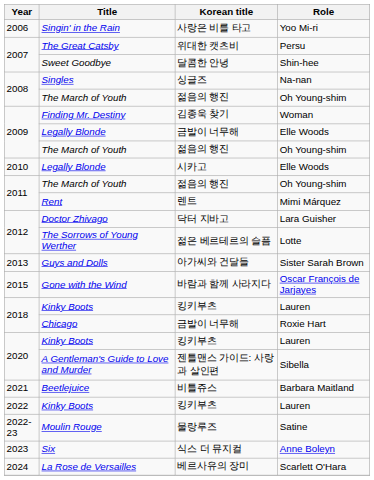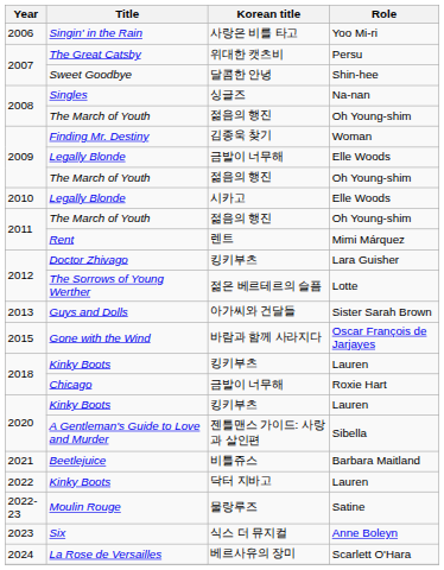 <table class="wikitable" style="width:600px;">
 <tr>
 <th width=50px>Year</th>
 <th>Title</th>
 <th>Korean title</th>
 <th>Role</th>
 </tr>
 <tr>
 <td>2006</td>
 <td><em><a href='#'>Singin' in the Rain</a></em></td>
 <td>사랑은 비를 타고</td>
 <td>Yoo Mi-ri</td>
 </tr>
 <tr>
 <td rowspan=2>2007</td>
 <td><em><a href='#'>The Great Catsby</a></em></td>
 <td>위대한 캣츠비</td>
 <td>Persu</td>
 </tr>
 <tr>
 <td><em>Sweet Goodbye</em></td>
 <td>달콤한 안녕</td>
 <td>Shin-hee</td>
 </tr>
 <tr>
 <td rowspan=2>2008</td>
 <td><em><a href='#'>Singles</a></em></td>
 <td>싱글즈</td>
 <td>Na-nan</td>
 </tr>
 <tr>
 <td><em>The March of Youth</em></td>
 <td>젊음의 행진</td>
 <td>Oh Young-shim</td>
 </tr>
 <tr>
 <td rowspan=3>2009</td>
 <td><em><a href='#'>Finding Mr. Destiny</a></em></td>
 <td>김종욱 찾기</td>
 <td>Woman</td>
 </tr>
 <tr>
 <td><em><a href='#'>Legally Blonde</a></em></td>
 <td>금발이 너무해</td>
 <td>Elle Woods</td>
 </tr>
 <tr>
 <td><em>The March of Youth</em></td>
 <td>젊음의 행진</td>
 <td>Oh Young-shim</td>
 </tr>
 <tr>
 <td>2010</td>
 <td><em><a href='#'>Legally Blonde</a></em></td>
 <td>시카고</td>
 <td>Elle Woods</td>
 </tr>
 <tr>
 <td rowspan=2>2011</td>
 <td><em>The March of Youth</em></td>
 <td>젊음의 행진</td>
 <td>Oh Young-shim</td>
 </tr>
 <tr>
 <td><em><a href='#'>Rent</a></em></td>
 <td>렌트</td>
 <td>Mimi Márquez</td>
 </tr>
 <tr>
 <td rowspan=2>2012</td>
 <td><em><a href='#'>Doctor Zhivago</a></em></td>
-<td>닥터 지바고</td>
+<td>킹키부츠</td>
 <td>Lara Guisher</td>
 </tr>
 <tr>
 <td><em><a href='#'>The Sorrows of Young Werther</a></em></td>
 <td>젊은 베르테르의 슬픔</td>
 <td>Lotte</td>
 </tr>
 <tr>
 <td>2013</td>
 <td><em><a href='#'>Guys and Dolls</a></em></td>
 <td>아가씨와 건달들</td>
 <td>Sister Sarah Brown</td>
 </tr>
 <tr>
 <td>2015</td>
 <td><em><a href='#'>Gone with the Wind</a></em></td>
 <td>바람과 함께 사라지다</td>
 <td><a href='#'>Oscar François de Jarjayes</a></td>
 </tr>
 <tr>
 <td rowspan="2">2018</td>
 <td><em><a href='#'>Kinky Boots</a></em></td>
 <td>킹키부츠</td>
 <td>Lauren</td>
 </tr>
 <tr>
 <td><em><a href='#'>Chicago</a></em></td>
 <td>금발이 너무해</td>
 <td>Roxie Hart</td>
 </tr>
 <tr>
 <td rowspan="2">2020</td>
 <td><em><a href='#'>Kinky Boots</a></em></td>
 <td>킹키부츠</td>
 <td>Lauren</td>
 </tr>
 <tr>
 <td><em><a href='#'>A Gentleman's Guide to Love and Murder</a></em></td>
 <td>젠틀맨스 가이드: 사랑과 살인편</td>
 <td>Sibella</td>
 </tr>
 <tr>
 <td>2021</td>
 <td><a href='#'><em>Beetlejuice</em></a></td>
 <td>비틀쥬스</td>
 <td>Barbara Maitland</td>
 </tr>
 <tr>
 <td>2022</td>
 <td><em><a href='#'>Kinky Boots</a></em></td>
-<td>킹키부츠</td>
+<td>닥터 지바고</td>
 <td>Lauren</td>
 </tr>
 <tr>
 <td>2022-23</td>
 <td><a href='#'><em>Moulin Rouge</em></a></td>
 <td>물랑루즈</td>
 <td>Satine</td>
 </tr>
 <tr>
 <td>2023</td>
 <td><a href='#'><em>Six</em></a></td>
 <td>식스 더 뮤지컬</td>
 <td><a href='#'>Anne Boleyn</a></td>
 </tr>
 <tr>
 <td>2024</td>
 <td><em><a href='#'>La Rose de Versailles</a></em></td>
 <td>베르사유의 장미</td>
 <td>Scarlett O'Hara</td>
 </tr>
 <tr>
 </tr>
 </table>
